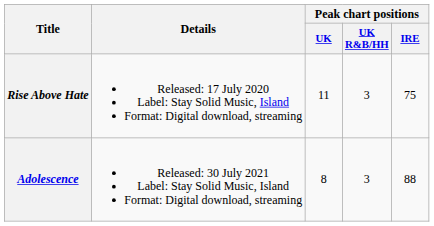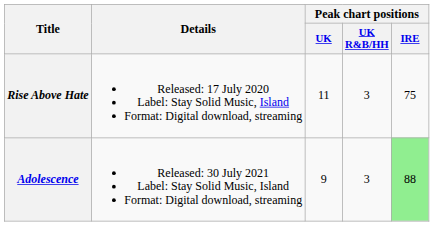 <table class="wikitable plainrowheaders" style="text-align:center;">
 <tr>
 <th scope="col" rowspan="2">Title</th>
 <th scope="col" rowspan="2">Details</th>
 <th scope="col" colspan="3">Peak chart positions</th>
 </tr>
 <tr>
 <th scope="col" style="width:3em;font-size:90%;"><a href='#'>UK</a><br></th>
 <th scope="col" style="width:3em;font-size:90%;"><a href='#'>UK<br>R&B/HH</a><br></th>
 <th scope="col" style="width:3em;font-size:90%;"><a href='#'>IRE</a><br></th>
 </tr>
 <tr>
 <th scope="row"><em>Rise Above Hate</em></th>
 <td><br><ul><li>Released: 17 July 2020</li><li>Label: Stay Solid Music, <a href='#'>Island</a></li><li>Format: Digital download, streaming</li></ul></td>
 <td>11</td>
 <td>3</td>
 <td>75</td>
 </tr>
 <tr>
 <th scope="row"><em><a href='#'>Adolescence</a></em></th>
 <td><br><ul><li>Released: 30 July 2021</li><li>Label: Stay Solid Music, Island</li><li>Format: Digital download, streaming</li></ul></td>
-<td>8</td>
+<td>9</td>
 <td>3</td>
-<td>88</td>
+<td style="background: lightgreen;">88</td>
 </tr>
 </table>
